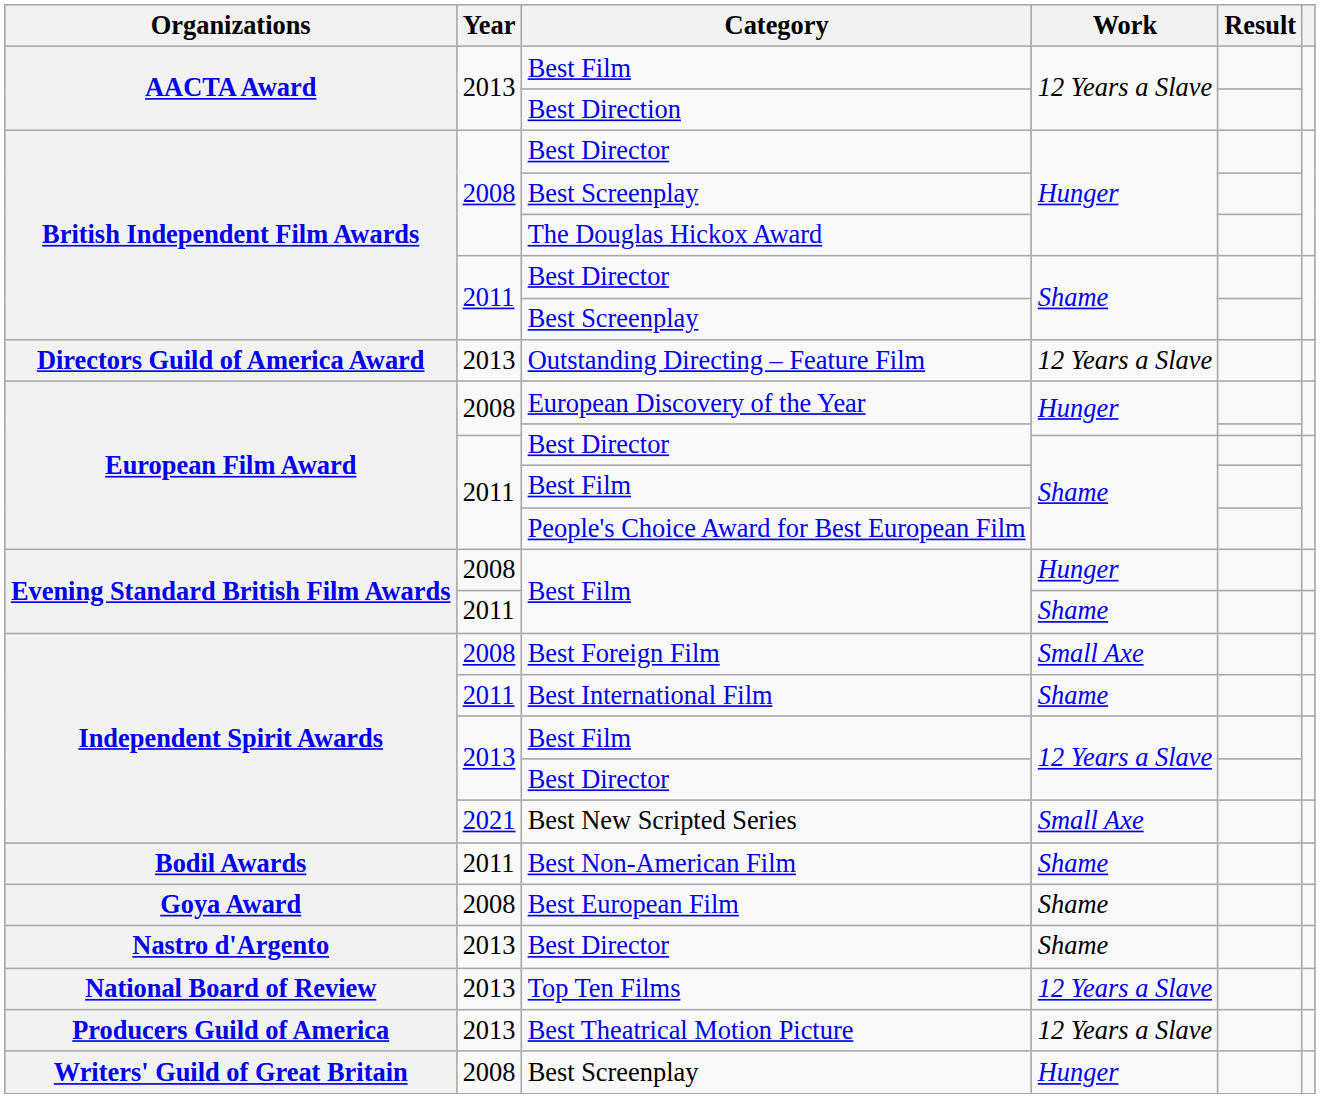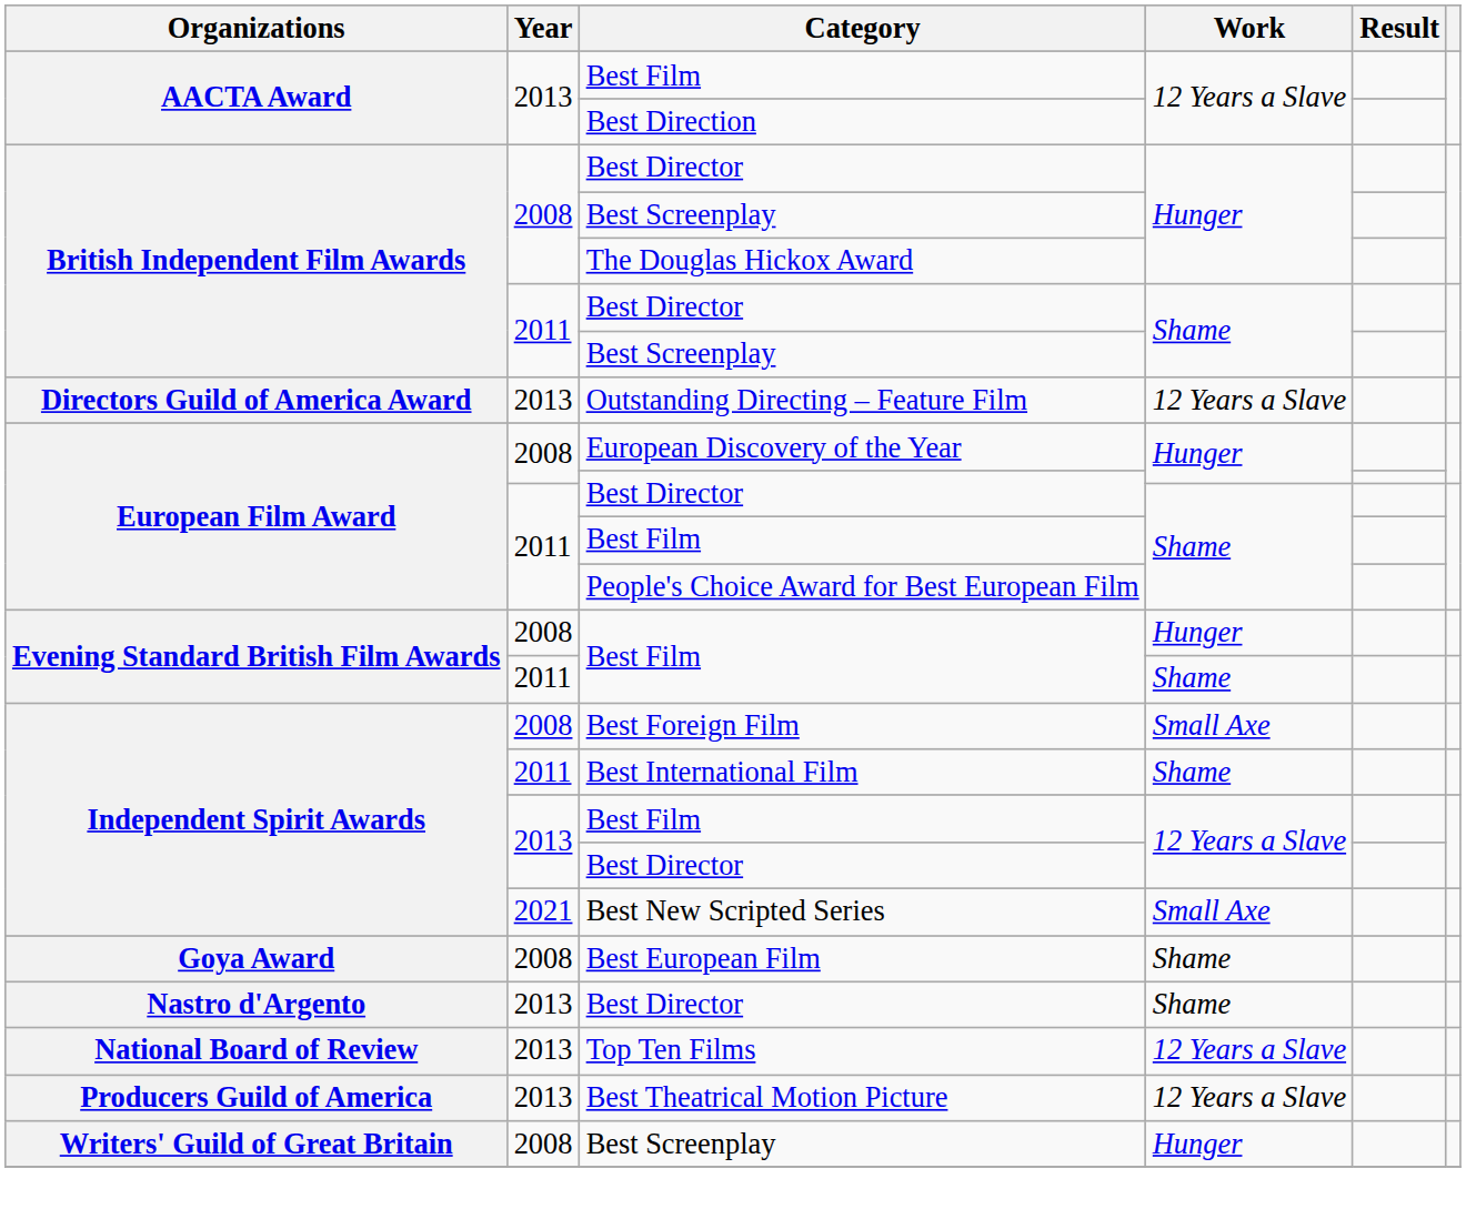 <table class= "wikitable plainrowheaders sortable">
 <tr>
 <th scope="col">Organizations</th>
 <th scope="col">Year</th>
 <th scope="col">Category</th>
 <th scope="col">Work</th>
 <th scope="col">Result</th>
 <th scope="col" class="unsortable"></th>
 </tr>
 <tr>
 <th scope="row" rowspan="2"><a href='#'>AACTA Award</a></th>
 <td rowspan=2>2013</td>
 <td><a href='#'>Best Film</a></td>
 <td rowspan=2><em>12 Years a Slave</em></td>
 <td></td>
 <td rowspan=2></td>
 </tr>
 <tr>
 <td><a href='#'>Best Direction</a></td>
 <td></td>
 </tr>
 <tr>
 <th scope="row" rowspan="5"><a href='#'>British Independent Film Awards</a></th>
 <td rowspan=3><a href='#'>2008</a></td>
 <td><a href='#'>Best Director</a></td>
 <td rowspan=3><em><a href='#'>Hunger</a></em></td>
 <td></td>
 <td rowspan=3></td>
 </tr>
 <tr>
 <td><a href='#'>Best Screenplay</a></td>
 <td></td>
 </tr>
 <tr>
 <td><a href='#'>The Douglas Hickox Award</a></td>
 <td></td>
 </tr>
 <tr>
 <td rowspan=2><a href='#'>2011</a></td>
 <td><a href='#'>Best Director</a></td>
 <td rowspan=2><em><a href='#'>Shame</a></em></td>
 <td></td>
 <td rowspan=2></td>
 </tr>
 <tr>
 <td><a href='#'>Best Screenplay</a></td>
 <td></td>
 </tr>
 <tr>
 <th scope="row" rowspan="1"><a href='#'>Directors Guild of America Award</a></th>
 <td>2013</td>
 <td><a href='#'>Outstanding Directing – Feature Film</a></td>
 <td><em>12 Years a Slave</em></td>
 <td></td>
 <td></td>
 </tr>
 <tr>
 <th scope="row" rowspan="5"><a href='#'>European Film Award</a></th>
 <td rowspan=2>2008</td>
 <td><a href='#'>European Discovery of the Year</a></td>
 <td rowspan="2"><em><a href='#'>Hunger</a></em></td>
 <td></td>
 <td rowspan=2></td>
 </tr>
 <tr>
 <td rowspan="2"><a href='#'>Best Director</a></td>
 <td></td>
 </tr>
 <tr>
 <td rowspan=3>2011</td>
 <td rowspan="3"><em><a href='#'>Shame</a></em></td>
 <td></td>
 <td rowspan=3></td>
 </tr>
 <tr>
 <td><a href='#'>Best Film</a></td>
 <td></td>
 </tr>
 <tr>
 <td><a href='#'>People's Choice Award for Best European Film</a></td>
 <td></td>
 </tr>
 <tr>
 <th scope="row" rowspan="2"><a href='#'>Evening Standard British Film Awards</a></th>
 <td>2008</td>
 <td rowspan="2"><a href='#'>Best Film</a></td>
 <td><em><a href='#'>Hunger</a></em></td>
 <td></td>
 <td></td>
 </tr>
 <tr>
 <td>2011</td>
 <td><em><a href='#'>Shame</a></em></td>
 <td></td>
 <td></td>
 </tr>
 <tr>
 <th scope="row" rowspan="5"><a href='#'>Independent Spirit Awards</a></th>
 <td><a href='#'>2008</a></td>
 <td><a href='#'>Best Foreign Film</a></td>
 <td><em><a href='#'>Small Axe</a></em></td>
 <td></td>
 <td></td>
 </tr>
 <tr>
 <td><a href='#'>2011</a></td>
 <td><a href='#'>Best International Film</a></td>
 <td><em><a href='#'>Shame</a></em></td>
 <td></td>
 <td></td>
 </tr>
 <tr>
 <td rowspan=2><a href='#'>2013</a></td>
 <td><a href='#'>Best Film</a></td>
 <td rowspan=2><em><a href='#'>12 Years a Slave</a></em></td>
 <td></td>
 <td rowspan=2></td>
 </tr>
 <tr>
 <td><a href='#'>Best Director</a></td>
 <td></td>
 </tr>
 <tr>
 <td><a href='#'>2021</a></td>
 <td>Best New Scripted Series</td>
 <td><em><a href='#'>Small Axe</a></em></td>
 <td></td>
 <td></td>
 </tr>
 <tr>
-<th scope="row" rowspan="1"><a href='#'>Bodil Awards</a></th>
-<td>2011</td>
-<td><a href='#'>Best Non-American Film</a></td>
-<td rowspan="1"><em><a href='#'>Shame</a></em></td>
-<td></td>
-<td></td>
-</tr>
-<tr>
 <th scope="row" rowspan="1"><a href='#'>Goya Award</a></th>
 <td>2008</td>
 <td><a href='#'>Best European Film</a></td>
 <td><em>Shame</em></td>
 <td></td>
 <td></td>
 </tr>
 <tr>
 <th scope="row" rowspan="1"><a href='#'>Nastro d'Argento</a></th>
 <td>2013</td>
 <td><a href='#'>Best Director</a></td>
 <td><em>Shame</em></td>
 <td></td>
 <td></td>
 </tr>
 <tr>
 <th scope="row" rowspan="1"><a href='#'>National Board of Review</a></th>
 <td>2013</td>
 <td><a href='#'>Top Ten Films</a></td>
 <td rowspan="1"><em><a href='#'>12 Years a Slave</a></em></td>
 <td></td>
 <td></td>
 </tr>
 <tr>
 <th scope="row" rowspan="1"><a href='#'>Producers Guild of America</a></th>
 <td>2013</td>
 <td><a href='#'>Best Theatrical Motion Picture</a> </td>
 <td><em>12 Years a Slave</em></td>
 <td></td>
 <td></td>
 </tr>
 <tr>
 <th scope="row" rowspan="1"><a href='#'>Writers' Guild of Great Britain</a></th>
 <td>2008</td>
 <td>Best Screenplay </td>
 <td><em><a href='#'>Hunger</a></em></td>
 <td></td>
 <td></td>
 </tr>
 <tr>
 </tr>
 </table>
